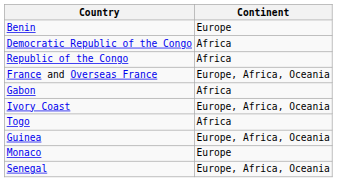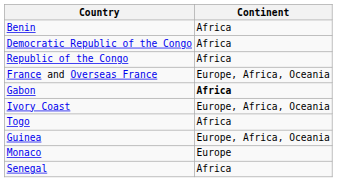 <table class="wikitable">
 <tr>
 <th>Country</th>
 <th>Continent</th>
 </tr>
 <tr>
 <td><a href='#'>Benin</a></td>
-<td>Europe</td>
+<td>Africa</td>
 </tr>
 <tr>
 <td><a href='#'>Democratic Republic of the Congo</a></td>
 <td>Africa</td>
 </tr>
 <tr>
 <td><a href='#'>Republic of the Congo</a></td>
 <td>Africa</td>
 </tr>
 <tr>
 <td><a href='#'>France</a> and <a href='#'>Overseas France</a></td>
 <td>Europe, Africa, Oceania</td>
 </tr>
 <tr>
 <td><a href='#'>Gabon</a></td>
-<td>Africa</td>
+<td><strong>Africa</strong></td>
 </tr>
 <tr>
 <td><a href='#'>Ivory Coast</a></td>
 <td>Europe, Africa, Oceania</td>
 </tr>
 <tr>
 <td><a href='#'>Togo</a></td>
 <td>Africa</td>
 </tr>
 <tr>
 <td><a href='#'>Guinea</a></td>
 <td>Europe, Africa, Oceania</td>
 </tr>
 <tr>
 <td><a href='#'>Monaco</a></td>
 <td>Europe</td>
 </tr>
 <tr>
 <td><a href='#'>Senegal</a></td>
-<td>Europe, Africa, Oceania</td>
+<td>Africa</td>
 </tr>
 </table>
